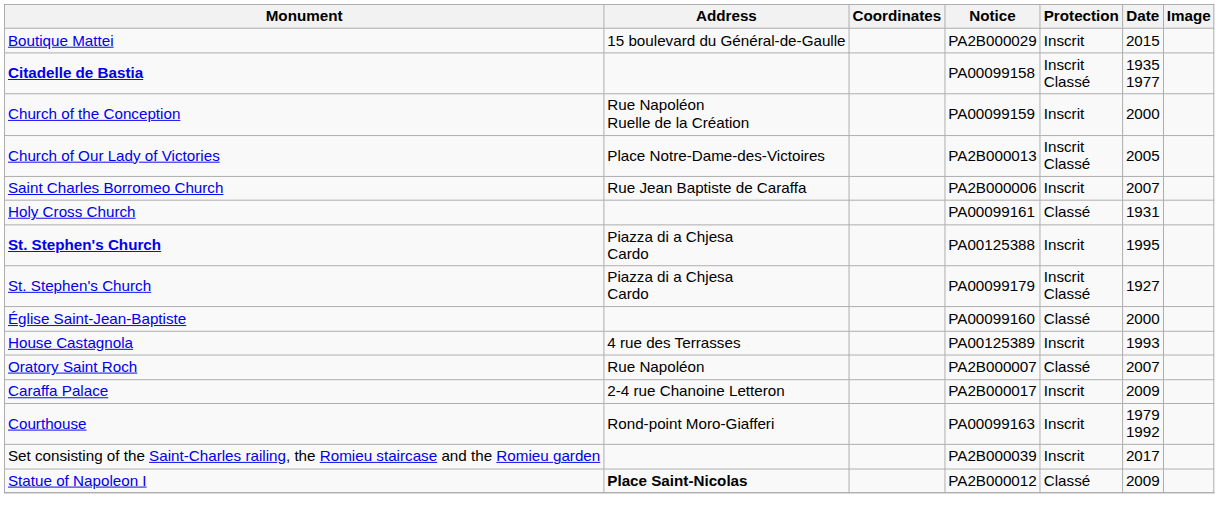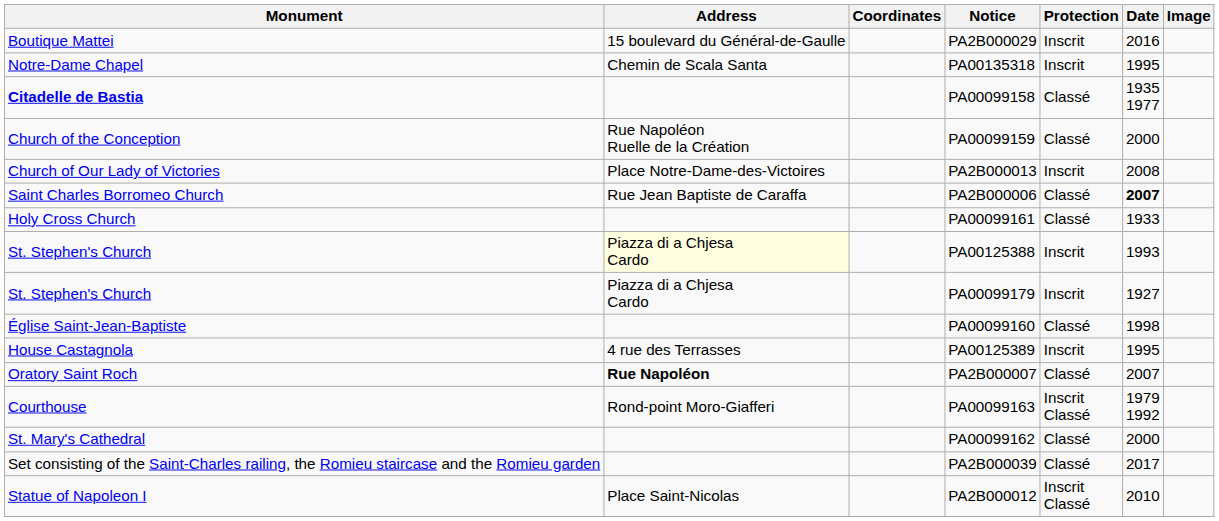 <table class="wikitable sortable">
 <tr>
 <th>Monument</th>
 <th>Address</th>
 <th>Coordinates</th>
 <th>Notice</th>
 <th>Protection</th>
 <th>Date</th>
 <th>Image</th>
 </tr>
 <tr>
 <td><a href='#'>Boutique Mattei</a></td>
 <td>15 boulevard du Général-de-Gaulle</td>
 <td></td>
 <td>PA2B000029</td>
 <td>Inscrit</td>
-<td>2015</td>
+<td>2016</td>
+<td></td>
+</tr>
+<tr>
+<td><a href='#'>Notre-Dame Chapel</a></td>
+<td>Chemin de Scala Santa</td>
+<td></td>
+<td>PA00135318</td>
+<td>Inscrit</td>
+<td>1995</td>
 <td></td>
 </tr>
 <tr>
 <td><strong><a href='#'>Citadelle de Bastia</a></strong></td>
 <td></td>
 <td></td>
 <td>PA00099158</td>
-<td>Inscrit<br>Classé</td>
+<td>Classé</td>
 <td>1935<br>1977</td>
 <td></td>
 </tr>
 <tr>
 <td><a href='#'>Church of the Conception</a></td>
 <td>Rue Napoléon<br>Ruelle de la Création</td>
 <td></td>
 <td>PA00099159</td>
-<td>Inscrit</td>
+<td>Classé</td>
 <td>2000</td>
 <td></td>
 </tr>
 <tr>
 <td><a href='#'>Church of Our Lady of Victories</a></td>
 <td>Place Notre-Dame-des-Victoires</td>
 <td></td>
 <td>PA2B000013</td>
-<td>Inscrit<br>Classé</td>
-<td>2005</td>
+<td>Inscrit</td>
+<td>2008</td>
 <td></td>
 </tr>
 <tr>
 <td><a href='#'>Saint Charles Borromeo Church</a></td>
 <td>Rue Jean Baptiste de Caraffa</td>
 <td></td>
 <td>PA2B000006</td>
-<td>Inscrit</td>
-<td>2007</td>
+<td>Classé</td>
+<td><strong>2007</strong></td>
 <td></td>
 </tr>
 <tr>
 <td><a href='#'>Holy Cross Church</a></td>
 <td></td>
 <td></td>
 <td>PA00099161</td>
 <td>Classé</td>
-<td>1931</td>
+<td>1933</td>
 <td></td>
 </tr>
 <tr>
-<td><strong><a href='#'>St. Stephen's Church</a></strong></td>
-<td>Piazza di a Chjesa<br>Cardo</td>
+<td><a href='#'>St. Stephen's Church</a></td>
+<td style="background: lightyellow;">Piazza di a Chjesa<br>Cardo</td>
 <td></td>
 <td>PA00125388</td>
 <td>Inscrit</td>
-<td>1995</td>
+<td>1993</td>
 <td></td>
 </tr>
 <tr>
 <td><a href='#'>St. Stephen's Church</a></td>
 <td>Piazza di a Chjesa<br>Cardo</td>
 <td></td>
 <td>PA00099179</td>
-<td>Inscrit<br>Classé</td>
+<td>Inscrit</td>
 <td>1927</td>
 <td></td>
 </tr>
 <tr>
 <td><a href='#'>Église Saint-Jean-Baptiste</a></td>
 <td></td>
 <td></td>
 <td>PA00099160</td>
 <td>Classé</td>
-<td>2000</td>
+<td>1998</td>
 <td></td>
 </tr>
 <tr>
 <td><a href='#'>House Castagnola</a></td>
 <td>4 rue des Terrasses</td>
 <td></td>
 <td>PA00125389</td>
 <td>Inscrit</td>
-<td>1993</td>
+<td>1995</td>
 <td></td>
 </tr>
 <tr>
 <td><a href='#'>Oratory Saint Roch</a></td>
-<td>Rue Napoléon</td>
+<td><strong>Rue Napoléon</strong></td>
 <td></td>
 <td>PA2B000007</td>
 <td>Classé</td>
 <td>2007</td>
 <td></td>
 </tr>
 <tr>
-<td><a href='#'>Caraffa Palace</a></td>
-<td>2-4 rue Chanoine Letteron</td>
-<td></td>
-<td>PA2B000017</td>
-<td>Inscrit</td>
-<td>2009</td>
-<td></td>
-</tr>
-<tr>
 <td><a href='#'>Courthouse</a></td>
 <td>Rond-point Moro-Giafferi</td>
 <td></td>
 <td>PA00099163</td>
-<td>Inscrit</td>
+<td>Inscrit<br>Classé</td>
 <td>1979<br>1992</td>
+<td></td>
+</tr>
+<tr>
+<td><a href='#'>St. Mary's Cathedral</a></td>
+<td></td>
+<td></td>
+<td>PA00099162</td>
+<td>Classé</td>
+<td>2000</td>
 <td></td>
 </tr>
 <tr>
 <td>Set consisting of the <a href='#'>Saint-Charles railing</a>, the <a href='#'>Romieu staircase</a> and the <a href='#'>Romieu garden</a></td>
 <td></td>
 <td></td>
 <td>PA2B000039</td>
-<td>Inscrit</td>
+<td>Classé</td>
 <td>2017</td>
 <td></td>
 </tr>
 <tr>
 <td><a href='#'>Statue of Napoleon I</a></td>
-<td><strong>Place Saint-Nicolas</strong></td>
+<td>Place Saint-Nicolas</td>
 <td></td>
 <td>PA2B000012</td>
-<td>Classé</td>
-<td>2009</td>
+<td>Inscrit<br>Classé</td>
+<td>2010</td>
 <td></td>
 </tr>
 <tr>
 </tr>
 </table>
